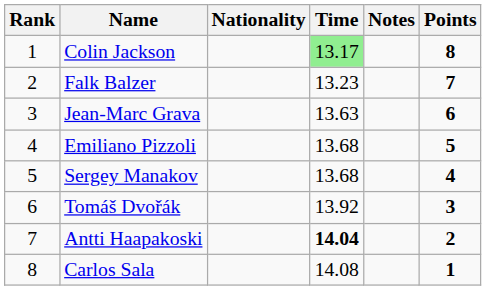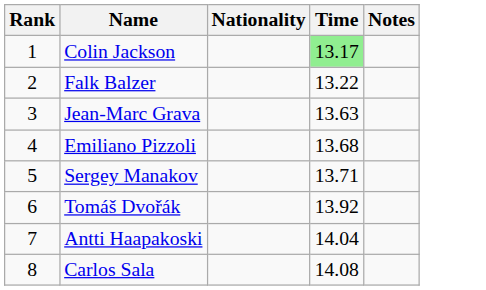 <table class="wikitable sortable" style="text-align:center">
 <tr>
 <th>Rank</th>
 <th>Name</th>
 <th>Nationality</th>
 <th>Time</th>
 <th>Notes</th>
-<th>Points</th>
 </tr>
 <tr>
 <td>1</td>
 <td align=left><a href='#'>Colin Jackson</a></td>
 <td align=left></td>
 <td style="background: lightgreen;">13.17</td>
 <td></td>
-<td><strong>8</strong></td>
 </tr>
 <tr>
 <td>2</td>
 <td align=left><a href='#'>Falk Balzer</a></td>
 <td align=left></td>
-<td>13.23</td>
+<td>13.22</td>
 <td></td>
-<td><strong>7</strong></td>
 </tr>
 <tr>
 <td>3</td>
 <td align=left><a href='#'>Jean-Marc Grava</a></td>
 <td align=left></td>
 <td>13.63</td>
 <td></td>
-<td><strong>6</strong></td>
 </tr>
 <tr>
 <td>4</td>
 <td align=left><a href='#'>Emiliano Pizzoli</a></td>
 <td align=left></td>
 <td>13.68</td>
 <td></td>
-<td><strong>5</strong></td>
 </tr>
 <tr>
 <td>5</td>
 <td align=left><a href='#'>Sergey Manakov</a></td>
 <td align=left></td>
-<td>13.68</td>
+<td>13.71</td>
 <td></td>
-<td><strong>4</strong></td>
 </tr>
 <tr>
 <td>6</td>
 <td align=left><a href='#'>Tomáš Dvořák</a></td>
 <td align=left></td>
 <td>13.92</td>
 <td></td>
-<td><strong>3</strong></td>
 </tr>
 <tr>
 <td>7</td>
 <td align=left><a href='#'>Antti Haapakoski</a></td>
 <td align=left></td>
-<td><strong>14.04</strong></td>
+<td>14.04</td>
 <td></td>
-<td><strong>2</strong></td>
 </tr>
 <tr>
 <td>8</td>
 <td align=left><a href='#'>Carlos Sala</a></td>
 <td align=left></td>
 <td>14.08</td>
 <td></td>
-<td><strong>1</strong></td>
 </tr>
 </table>
